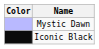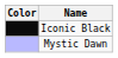 <table class="wikitable" style="text-align:center">
 <tr>
 <th>Color</th>
 <th>Name</th>
 </tr>
 <tr>
+<td bgcolor="#0b0b0b"></td>
+<td>Iconic Black</td>
+</tr>
+<tr>
 <td bgcolor="#b9b9ff"></td>
 <td>Mystic Dawn</td>
 </tr>
-<tr>
-<td bgcolor="#0b0b0b"></td>
-<td>Iconic Black</td>
-</tr>
 </table>
